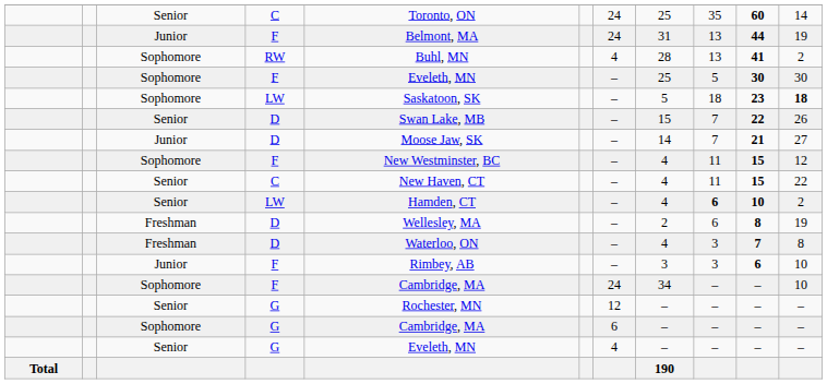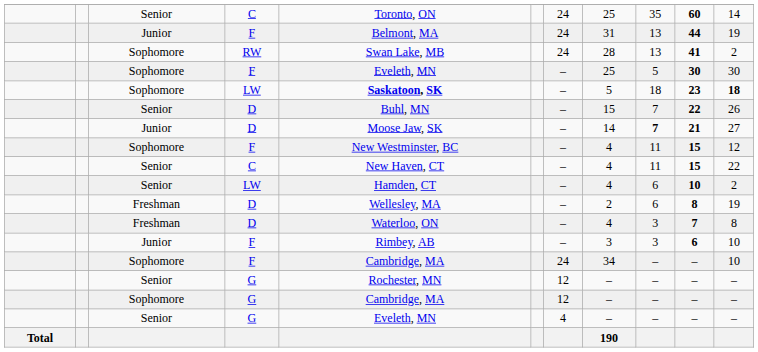 <table class="wikitable sortable" width ="1000">
 <tr align="center">
 </tr>
 <tr align="center" bgcolor="">
 <td></td>
 <td></td>
 <td>Senior</td>
 <td><a href='#'>C</a></td>
 <td><a href='#'>Toronto</a>, <a href='#'>ON</a></td>
 <td></td>
 <td>24</td>
 <td>25</td>
 <td>35</td>
 <td><strong>60</strong></td>
 <td>14</td>
 </tr>
 <tr align="center" bgcolor="#f0f0f0">
 <td></td>
 <td></td>
 <td>Junior</td>
 <td><a href='#'>F</a></td>
 <td><a href='#'>Belmont</a>, <a href='#'>MA</a></td>
 <td></td>
 <td>24</td>
 <td>31</td>
 <td>13</td>
 <td><strong>44</strong></td>
 <td>19</td>
 </tr>
 <tr align="center" bgcolor="">
 <td></td>
 <td></td>
 <td>Sophomore</td>
 <td><a href='#'>RW</a></td>
-<td><a href='#'>Buhl</a>, <a href='#'>MN</a></td>
+<td><a href='#'>Swan Lake</a>, <a href='#'>MB</a></td>
 <td></td>
-<td>4</td>
+<td>24</td>
 <td>28</td>
 <td>13</td>
 <td><strong>41</strong></td>
 <td>2</td>
 </tr>
 <tr align="center" bgcolor="#f0f0f0">
 <td></td>
 <td></td>
 <td>Sophomore</td>
 <td><a href='#'>F</a></td>
 <td><a href='#'>Eveleth</a>, <a href='#'>MN</a></td>
 <td></td>
 <td>–</td>
 <td>25</td>
 <td>5</td>
 <td><strong>30</strong></td>
 <td>30</td>
 </tr>
 <tr align="center" bgcolor="">
 <td></td>
 <td></td>
 <td>Sophomore</td>
 <td><a href='#'>LW</a></td>
-<td><a href='#'>Saskatoon</a>, <a href='#'>SK</a></td>
+<td><strong><a href='#'>Saskatoon</a>, <a href='#'>SK</a></strong></td>
 <td></td>
 <td>–</td>
 <td>5</td>
 <td>18</td>
 <td><strong>23</strong></td>
 <td><strong>18</strong></td>
 </tr>
 <tr align="center" bgcolor="#f0f0f0">
 <td></td>
 <td></td>
 <td>Senior</td>
 <td><a href='#'>D</a></td>
-<td><a href='#'>Swan Lake</a>, <a href='#'>MB</a></td>
+<td><a href='#'>Buhl</a>, <a href='#'>MN</a></td>
 <td></td>
 <td>–</td>
 <td>15</td>
 <td>7</td>
 <td><strong>22</strong></td>
 <td>26</td>
 </tr>
 <tr align="center" bgcolor="">
 <td></td>
 <td></td>
 <td>Junior</td>
 <td><a href='#'>D</a></td>
 <td><a href='#'>Moose Jaw</a>, <a href='#'>SK</a></td>
 <td></td>
 <td>–</td>
 <td>14</td>
-<td>7</td>
+<td><strong>7</strong></td>
 <td><strong>21</strong></td>
 <td>27</td>
 </tr>
 <tr align="center" bgcolor="#f0f0f0">
 <td></td>
 <td></td>
 <td>Sophomore</td>
 <td><a href='#'>F</a></td>
 <td><a href='#'>New Westminster</a>, <a href='#'>BC</a></td>
 <td></td>
 <td>–</td>
 <td>4</td>
 <td>11</td>
 <td><strong>15</strong></td>
 <td>12</td>
 </tr>
 <tr align="center" bgcolor="">
 <td></td>
 <td></td>
 <td>Senior</td>
 <td><a href='#'>C</a></td>
 <td><a href='#'>New Haven</a>, <a href='#'>CT</a></td>
 <td></td>
 <td>–</td>
 <td>4</td>
 <td>11</td>
 <td><strong>15</strong></td>
 <td>22</td>
 </tr>
 <tr align="center" bgcolor="#f0f0f0">
 <td></td>
 <td></td>
 <td>Senior</td>
 <td><a href='#'>LW</a></td>
 <td><a href='#'>Hamden</a>, <a href='#'>CT</a></td>
 <td></td>
 <td>–</td>
 <td>4</td>
-<td><strong>6</strong></td>
+<td>6</td>
 <td><strong>10</strong></td>
 <td>2</td>
 </tr>
 <tr align="center" bgcolor="">
 <td></td>
 <td></td>
 <td>Freshman</td>
 <td><a href='#'>D</a></td>
 <td><a href='#'>Wellesley</a>, <a href='#'>MA</a></td>
 <td></td>
 <td>–</td>
 <td>2</td>
 <td>6</td>
 <td><strong>8</strong></td>
 <td>19</td>
 </tr>
 <tr align="center" bgcolor="#f0f0f0">
 <td></td>
 <td></td>
 <td>Freshman</td>
 <td><a href='#'>D</a></td>
 <td><a href='#'>Waterloo</a>, <a href='#'>ON</a></td>
 <td></td>
 <td>–</td>
 <td>4</td>
 <td>3</td>
 <td><strong>7</strong></td>
 <td>8</td>
 </tr>
 <tr align="center" bgcolor="">
 <td></td>
 <td></td>
 <td>Junior</td>
 <td><a href='#'>F</a></td>
 <td><a href='#'>Rimbey</a>, <a href='#'>AB</a></td>
 <td></td>
 <td>–</td>
 <td>3</td>
 <td>3</td>
 <td><strong>6</strong></td>
 <td>10</td>
 </tr>
 <tr align="center" bgcolor="#f0f0f0">
 <td></td>
 <td></td>
 <td>Sophomore</td>
 <td><a href='#'>F</a></td>
 <td><a href='#'>Cambridge</a>, <a href='#'>MA</a></td>
 <td></td>
 <td>24</td>
 <td>34</td>
 <td>–</td>
 <td>–</td>
 <td>10</td>
 </tr>
 <tr align="center" bgcolor="">
 <td></td>
 <td></td>
 <td>Senior</td>
 <td><a href='#'>G</a></td>
 <td><a href='#'>Rochester</a>, <a href='#'>MN</a></td>
 <td></td>
 <td>12</td>
 <td>–</td>
 <td>–</td>
 <td>–</td>
 <td>–</td>
 </tr>
 <tr align="center" bgcolor="#f0f0f0">
 <td></td>
 <td></td>
 <td>Sophomore</td>
 <td><a href='#'>G</a></td>
 <td><a href='#'>Cambridge</a>, <a href='#'>MA</a></td>
 <td></td>
-<td>6</td>
+<td>12</td>
 <td>–</td>
 <td>–</td>
 <td>–</td>
 <td>–</td>
 </tr>
 <tr align="center" bgcolor="">
 <td></td>
 <td></td>
 <td>Senior</td>
 <td><a href='#'>G</a></td>
 <td><a href='#'>Eveleth</a>, <a href='#'>MN</a></td>
 <td></td>
 <td>4</td>
 <td>–</td>
 <td>–</td>
 <td>–</td>
 <td>–</td>
 </tr>
 <tr>
 <th>Total</th>
 <th></th>
 <th></th>
 <th></th>
 <th></th>
 <th></th>
 <th></th>
 <th>190</th>
 <th></th>
 <th></th>
 <th></th>
 </tr>
 </table>
